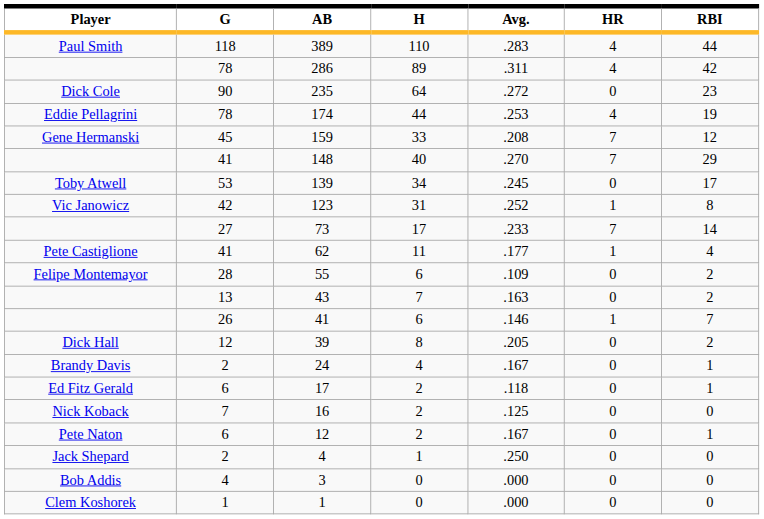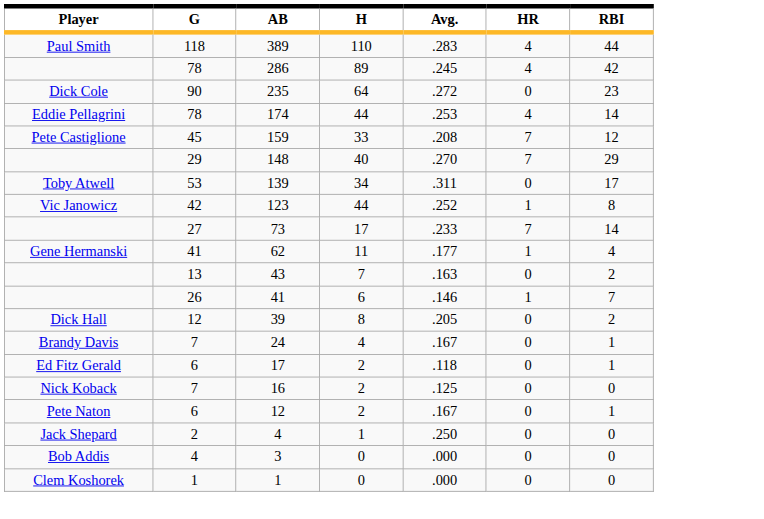 <table class="wikitable sortable">
 <tr>
 <th style="background:#FFFFFF; border-top:#000000 5px solid; border-bottom:#FDB827 5px solid;" width="16%">Player</th>
 <th style="background:#FFFFFF; border-top:#000000 5px solid; border-bottom:#FDB827 5px solid;" width="9%">G</th>
 <th style="background:#FFFFFF; border-top:#000000 5px solid; border-bottom:#FDB827 5px solid;" width="9%">AB</th>
 <th style="background:#FFFFFF; border-top:#000000 5px solid; border-bottom:#FDB827 5px solid;" width="9%">H</th>
 <th style="background:#FFFFFF; border-top:#000000 5px solid; border-bottom:#FDB827 5px solid;" width="9%">Avg.</th>
 <th style="background:#FFFFFF; border-top:#000000 5px solid; border-bottom:#FDB827 5px solid;" width="9%">HR</th>
 <th style="background:#FFFFFF; border-top:#000000 5px solid; border-bottom:#FDB827 5px solid;" width="9%">RBI</th>
 </tr>
 <tr align="center">
 <td><a href='#'>Paul Smith</a></td>
 <td>118</td>
 <td>389</td>
 <td>110</td>
 <td>.283</td>
 <td>4</td>
 <td>44</td>
 </tr>
 <tr align=center>
 <td></td>
 <td>78</td>
 <td>286</td>
 <td>89</td>
-<td>.311</td>
+<td>.245</td>
 <td>4</td>
 <td>42</td>
 </tr>
 <tr align="center">
 <td><a href='#'>Dick Cole</a></td>
 <td>90</td>
 <td>235</td>
 <td>64</td>
 <td>.272</td>
 <td>0</td>
 <td>23</td>
 </tr>
 <tr align=center>
 <td><a href='#'>Eddie Pellagrini</a></td>
 <td>78</td>
 <td>174</td>
 <td>44</td>
 <td>.253</td>
 <td>4</td>
-<td>19</td>
+<td>14</td>
 </tr>
 <tr align=center>
-<td><a href='#'>Gene Hermanski</a></td>
+<td><a href='#'>Pete Castiglione</a></td>
 <td>45</td>
 <td>159</td>
 <td>33</td>
 <td>.208</td>
 <td>7</td>
 <td>12</td>
 </tr>
 <tr align=center>
 <td></td>
-<td>41</td>
+<td>29</td>
 <td>148</td>
 <td>40</td>
 <td>.270</td>
 <td>7</td>
 <td>29</td>
 </tr>
 <tr align="center">
 <td><a href='#'>Toby Atwell</a></td>
 <td>53</td>
 <td>139</td>
 <td>34</td>
-<td>.245</td>
+<td>.311</td>
 <td>0</td>
 <td>17</td>
 </tr>
 <tr align=center>
 <td><a href='#'>Vic Janowicz</a></td>
 <td>42</td>
 <td>123</td>
-<td>31</td>
+<td>44</td>
 <td>.252</td>
 <td>1</td>
 <td>8</td>
 </tr>
 <tr align=center>
 <td></td>
 <td>27</td>
 <td>73</td>
 <td>17</td>
 <td>.233</td>
 <td>7</td>
 <td>14</td>
 </tr>
 <tr align="center">
-<td><a href='#'>Pete Castiglione</a></td>
+<td><a href='#'>Gene Hermanski</a></td>
 <td>41</td>
 <td>62</td>
 <td>11</td>
 <td>.177</td>
 <td>1</td>
 <td>4</td>
-</tr>
-<tr align=center>
-<td><a href='#'>Felipe Montemayor</a></td>
-<td>28</td>
-<td>55</td>
-<td>6</td>
-<td>.109</td>
-<td>0</td>
-<td>2</td>
 </tr>
 <tr align=center>
 <td></td>
 <td>13</td>
 <td>43</td>
 <td>7</td>
 <td>.163</td>
 <td>0</td>
 <td>2</td>
 </tr>
 <tr align="center">
 <td></td>
 <td>26</td>
 <td>41</td>
 <td>6</td>
 <td>.146</td>
 <td>1</td>
 <td>7</td>
 </tr>
 <tr align="center">
 <td><a href='#'>Dick Hall</a></td>
 <td>12</td>
 <td>39</td>
 <td>8</td>
 <td>.205</td>
 <td>0</td>
 <td>2</td>
 </tr>
 <tr align=center>
 <td><a href='#'>Brandy Davis</a></td>
-<td>2</td>
+<td>7</td>
 <td>24</td>
 <td>4</td>
 <td>.167</td>
 <td>0</td>
 <td>1</td>
 </tr>
 <tr align=center>
 <td><a href='#'>Ed Fitz Gerald</a></td>
 <td>6</td>
 <td>17</td>
 <td>2</td>
 <td>.118</td>
 <td>0</td>
 <td>1</td>
 </tr>
 <tr align=center>
 <td><a href='#'>Nick Koback</a></td>
 <td>7</td>
 <td>16</td>
 <td>2</td>
 <td>.125</td>
 <td>0</td>
 <td>0</td>
 </tr>
 <tr align=center>
 <td><a href='#'>Pete Naton</a></td>
 <td>6</td>
 <td>12</td>
 <td>2</td>
 <td>.167</td>
 <td>0</td>
 <td>1</td>
 </tr>
 <tr align=center>
 <td><a href='#'>Jack Shepard</a></td>
 <td>2</td>
 <td>4</td>
 <td>1</td>
 <td>.250</td>
 <td>0</td>
 <td>0</td>
 </tr>
 <tr align=center>
 <td><a href='#'>Bob Addis</a></td>
 <td>4</td>
 <td>3</td>
 <td>0</td>
 <td>.000</td>
 <td>0</td>
 <td>0</td>
 </tr>
 <tr align=center>
 <td><a href='#'>Clem Koshorek</a></td>
 <td>1</td>
 <td>1</td>
 <td>0</td>
 <td>.000</td>
 <td>0</td>
 <td>0</td>
 </tr>
 </table>
